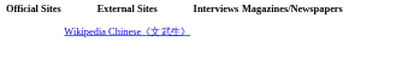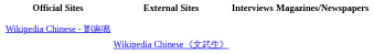 <table class="sortable">
 <tr>
 <th><small>Official Sites</small></th>
 <th><small>External Sites</small></th>
 <th><small>Interviews</small></th>
 <th><small>Magazines/Newspapers</small></th>
 </tr>
 <tr>
 <td><small></small></td>
 <td><small> </small></td>
 <td><small></small></td>
 <td><small> </small></td>
 </tr>
 <tr>
 <td><small> </small></td>
 <td><small></small></td>
 <td><small></small></td>
 <td><small> </small></td>
+</tr>
+<tr>
+<td><small><a href='#'>Wikipedia Chinese - 劉惠鳴</a> </small></td>
+<td><small></small></td>
+<td><small> </small></td>
+<td><small>  </small></td>
 </tr>
 <tr>
 <td><small></small></td>
 <td><small> <a href='#'>Wikipedia Chinese《文武生》</a></small></td>
 <td><small> </small></td>
 <td><small>  </small></td>
 </tr>
 <tr>
 <td></td>
 <td></td>
 <td></td>
 <td><small>   </small></td>
 </tr>
 <tr>
 <td></td>
 <td></td>
 <td></td>
 <td><small> </small></td>
 </tr>
 <tr>
 <td></td>
 <td></td>
 <td></td>
 <td><small> </small></td>
 </tr>
 <tr>
 <td></td>
 <td></td>
 <td></td>
 <td><small> </small></td>
 </tr>
 </table>
